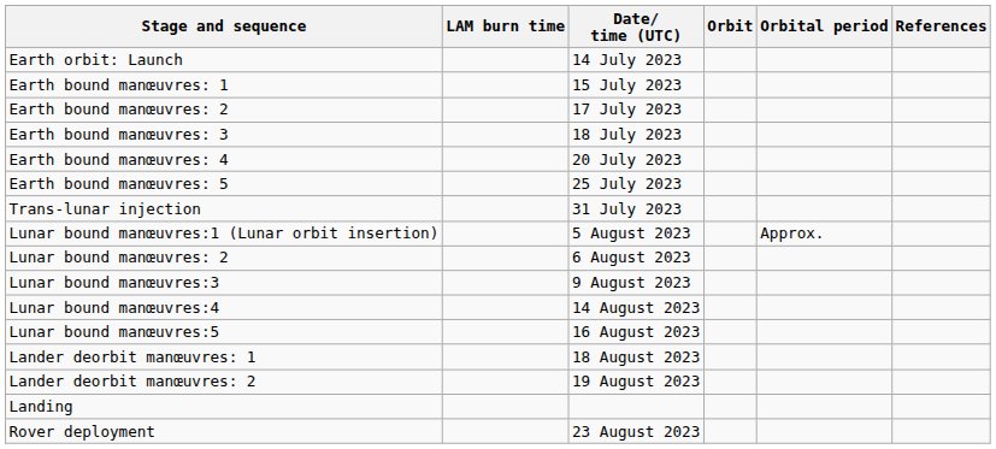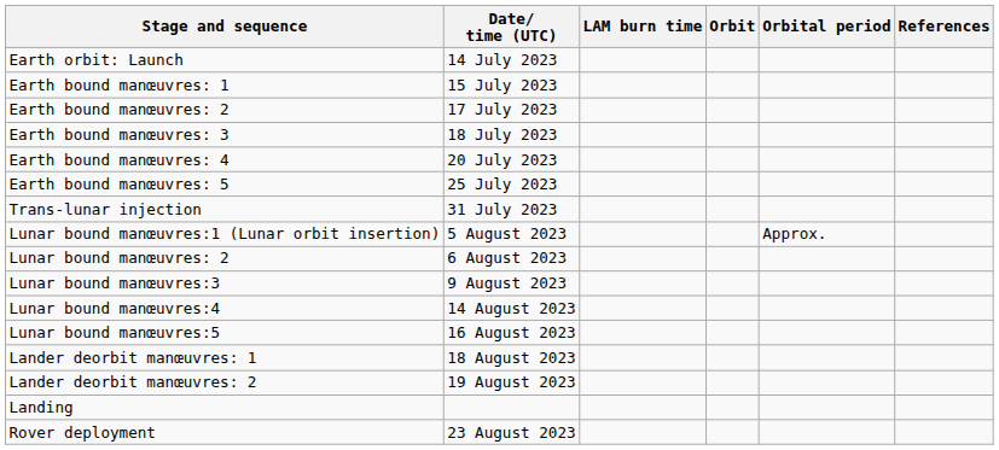 <table class="wikitable" style="margin:0; text-align:left;">
 <tr>
 <th scope="col">Stage and sequence</th>
+<th scope="col">Date/<br>time (UTC)</th>
 <th scope="col">LAM burn time</th>
-<th scope="col">Date/<br>time (UTC)</th>
 <th>Orbit</th>
 <th scope="col">Orbital period</th>
 <th scope="col">References</th>
 </tr>
 <tr>
 <td>Earth orbit: Launch</td>
+<td>14 July 2023</td>
 <td></td>
-<td>14 July 2023</td>
 <td></td>
 <td></td>
 <td></td>
 </tr>
 <tr>
 <td>Earth bound manœuvres: 1</td>
+<td>15 July 2023</td>
 <td></td>
-<td>15 July 2023</td>
 <td></td>
 <td></td>
 <td></td>
 </tr>
 <tr>
 <td>Earth bound manœuvres: 2</td>
+<td>17 July 2023</td>
 <td></td>
-<td>17 July 2023</td>
 <td></td>
 <td></td>
 <td></td>
 </tr>
 <tr>
 <td>Earth bound manœuvres: 3</td>
+<td>18 July 2023</td>
 <td></td>
-<td>18 July 2023</td>
 <td></td>
 <td></td>
 <td></td>
 </tr>
 <tr>
 <td>Earth bound manœuvres: 4</td>
+<td>20 July 2023</td>
 <td></td>
-<td>20 July 2023</td>
 <td></td>
 <td></td>
 <td></td>
 </tr>
 <tr>
 <td>Earth bound manœuvres: 5</td>
+<td>25 July 2023</td>
 <td></td>
-<td>25 July 2023</td>
 <td></td>
 <td></td>
 <td></td>
 </tr>
 <tr>
 <td>Trans-lunar injection</td>
+<td>31 July 2023</td>
 <td></td>
-<td>31 July 2023</td>
 <td></td>
 <td></td>
 <td></td>
 </tr>
 <tr>
 <td>Lunar bound manœuvres:1 (Lunar orbit insertion)</td>
+<td>5 August 2023</td>
 <td></td>
-<td>5 August 2023</td>
 <td></td>
 <td>Approx. </td>
 <td></td>
 </tr>
 <tr>
 <td>Lunar bound manœuvres: 2</td>
+<td>6 August 2023</td>
 <td></td>
-<td>6 August 2023</td>
 <td></td>
 <td></td>
 <td></td>
 </tr>
 <tr>
 <td>Lunar bound manœuvres:3</td>
+<td>9 August 2023</td>
 <td></td>
-<td>9 August 2023</td>
 <td></td>
 <td></td>
 <td></td>
 </tr>
 <tr>
 <td>Lunar bound manœuvres:4</td>
+<td>14 August 2023</td>
 <td></td>
-<td>14 August 2023</td>
 <td></td>
 <td></td>
 <td></td>
 </tr>
 <tr>
 <td>Lunar bound manœuvres:5</td>
+<td>16 August 2023</td>
 <td></td>
-<td>16 August 2023</td>
 <td></td>
 <td></td>
 <td></td>
 </tr>
 <tr>
 <td>Lander deorbit manœuvres: 1</td>
+<td>18 August 2023</td>
 <td></td>
-<td>18 August 2023</td>
 <td></td>
 <td></td>
 <td></td>
 </tr>
 <tr>
 <td>Lander deorbit manœuvres: 2</td>
+<td>19 August 2023</td>
 <td></td>
-<td>19 August 2023</td>
 <td></td>
 <td></td>
 <td></td>
 </tr>
 <tr>
 <td>Landing</td>
 <td></td>
 <td></td>
 <td></td>
 <td></td>
 <td></td>
 </tr>
 <tr>
 <td>Rover deployment</td>
+<td>23 August 2023</td>
 <td></td>
-<td>23 August 2023</td>
 <td></td>
 <td></td>
 <td></td>
 </tr>
 </table>
